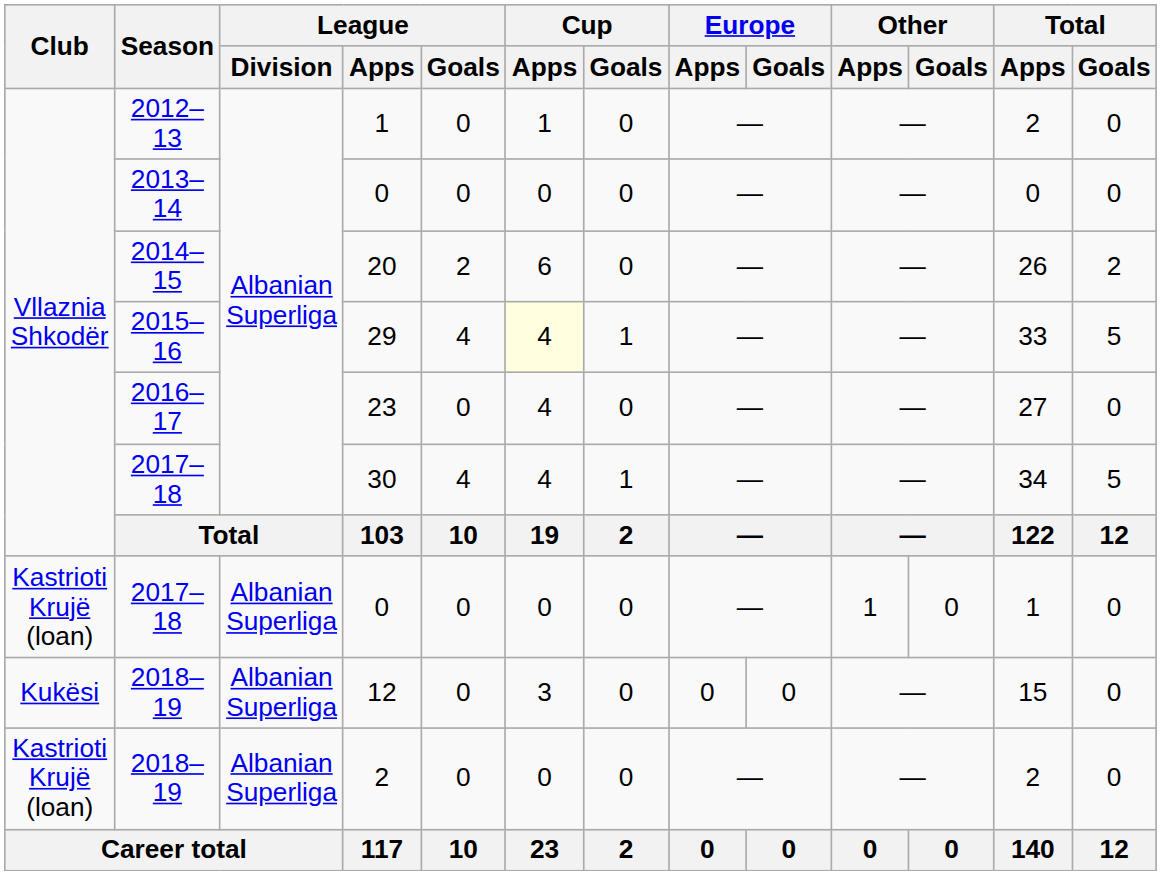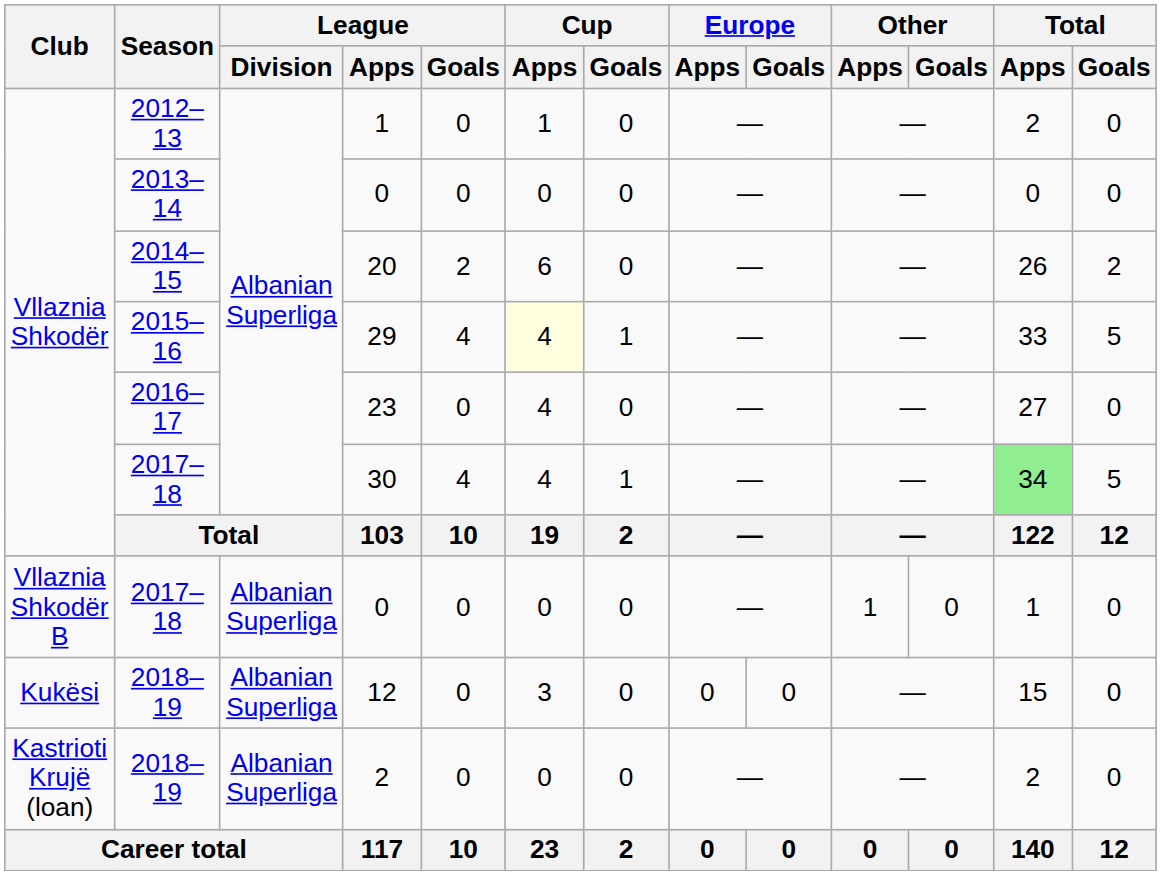 <table class="wikitable" style="text-align:center">
 <tr>
 <th rowspan="2">Club</th>
 <th rowspan="2">Season</th>
 <th colspan="3">League</th>
 <th colspan="2">Cup</th>
 <th colspan="2"><a href='#'>Europe</a></th>
 <th colspan="2">Other</th>
 <th colspan="2">Total</th>
 </tr>
 <tr>
 <th>Division</th>
 <th>Apps</th>
 <th>Goals</th>
 <th>Apps</th>
 <th>Goals</th>
 <th>Apps</th>
 <th>Goals</th>
 <th>Apps</th>
 <th>Goals</th>
 <th>Apps</th>
 <th>Goals</th>
 </tr>
 <tr>
 <td rowspan="7"><a href='#'>Vllaznia Shkodër</a></td>
 <td><a href='#'>2012–13</a></td>
 <td rowspan="6"><a href='#'>Albanian Superliga</a></td>
 <td>1</td>
 <td>0</td>
 <td>1</td>
 <td>0</td>
 <td colspan="2">—</td>
 <td colspan="2">—</td>
 <td>2</td>
 <td>0</td>
 </tr>
 <tr>
 <td><a href='#'>2013–14</a></td>
 <td>0</td>
 <td>0</td>
 <td>0</td>
 <td>0</td>
 <td colspan="2">—</td>
 <td colspan="2">—</td>
 <td>0</td>
 <td>0</td>
 </tr>
 <tr>
 <td><a href='#'>2014–15</a></td>
 <td>20</td>
 <td>2</td>
 <td>6</td>
 <td>0</td>
 <td colspan="2">—</td>
 <td colspan="2">—</td>
 <td>26</td>
 <td>2</td>
 </tr>
 <tr>
 <td><a href='#'>2015–16</a></td>
 <td>29</td>
 <td>4</td>
 <td style="background: lightyellow;">4</td>
 <td>1</td>
 <td colspan="2">—</td>
 <td colspan="2">—</td>
 <td>33</td>
 <td>5</td>
 </tr>
 <tr>
 <td><a href='#'>2016–17</a></td>
 <td>23</td>
 <td>0</td>
 <td>4</td>
 <td>0</td>
 <td colspan="2">—</td>
 <td colspan="2">—</td>
 <td>27</td>
 <td>0</td>
 </tr>
 <tr>
 <td><a href='#'>2017–18</a></td>
 <td>30</td>
 <td>4</td>
 <td>4</td>
 <td>1</td>
 <td colspan="2">—</td>
 <td colspan="2">—</td>
-<td>34</td>
+<td style="background: lightgreen;">34</td>
 <td>5</td>
 </tr>
 <tr>
 <th colspan="2">Total</th>
 <th>103</th>
 <th>10</th>
 <th>19</th>
 <th>2</th>
 <th colspan="2">—</th>
 <th colspan="2">—</th>
 <th>122</th>
 <th>12</th>
 </tr>
 <tr>
-<td rowspan="1"><a href='#'>Kastrioti Krujë</a> (loan)</td>
+<td rowspan="1"><a href='#'>Vllaznia Shkodër B</a></td>
 <td><a href='#'>2017–18</a></td>
 <td rowspan="1"><a href='#'>Albanian Superliga</a></td>
 <td>0</td>
 <td>0</td>
 <td>0</td>
 <td>0</td>
 <td colspan="2">—</td>
 <td>1</td>
 <td>0</td>
 <td>1</td>
 <td>0</td>
 </tr>
 <tr>
 <td rowspan="1"><a href='#'>Kukësi</a></td>
 <td><a href='#'>2018–19</a></td>
 <td rowspan="1"><a href='#'>Albanian Superliga</a></td>
 <td>12</td>
 <td>0</td>
 <td>3</td>
 <td>0</td>
 <td>0</td>
 <td>0</td>
 <td colspan="2">—</td>
 <td>15</td>
 <td>0</td>
 </tr>
 <tr>
 <td rowspan="1"><a href='#'>Kastrioti Krujë</a> (loan)</td>
 <td><a href='#'>2018–19</a></td>
 <td rowspan="1"><a href='#'>Albanian Superliga</a></td>
 <td>2</td>
 <td>0</td>
 <td>0</td>
 <td>0</td>
 <td colspan="2">—</td>
 <td colspan="2">—</td>
 <td>2</td>
 <td>0</td>
 </tr>
 <tr>
 <th colspan="3">Career total</th>
 <th>117</th>
 <th>10</th>
 <th>23</th>
 <th>2</th>
 <th>0</th>
 <th>0</th>
 <th>0</th>
 <th>0</th>
 <th>140</th>
 <th>12</th>
 </tr>
 </table>
